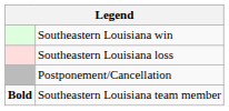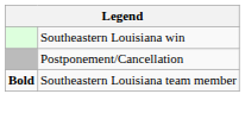 <table class="wikitable" style="font-size:90%">
 <tr>
 <th colspan="2">Legend</th>
 </tr>
 <tr>
 <td bgcolor="#ddffdd"> </td>
 <td>Southeastern Louisiana win</td>
-</tr>
-<tr>
-<td bgcolor="#ffdddd"> </td>
-<td>Southeastern Louisiana loss</td>
 </tr>
 <tr>
 <td bgcolor="#bbbbbb"> </td>
 <td>Postponement/Cancellation</td>
 </tr>
 <tr>
 <td><strong>Bold</strong></td>
 <td>Southeastern Louisiana team member</td>
 </tr>
 </table>
